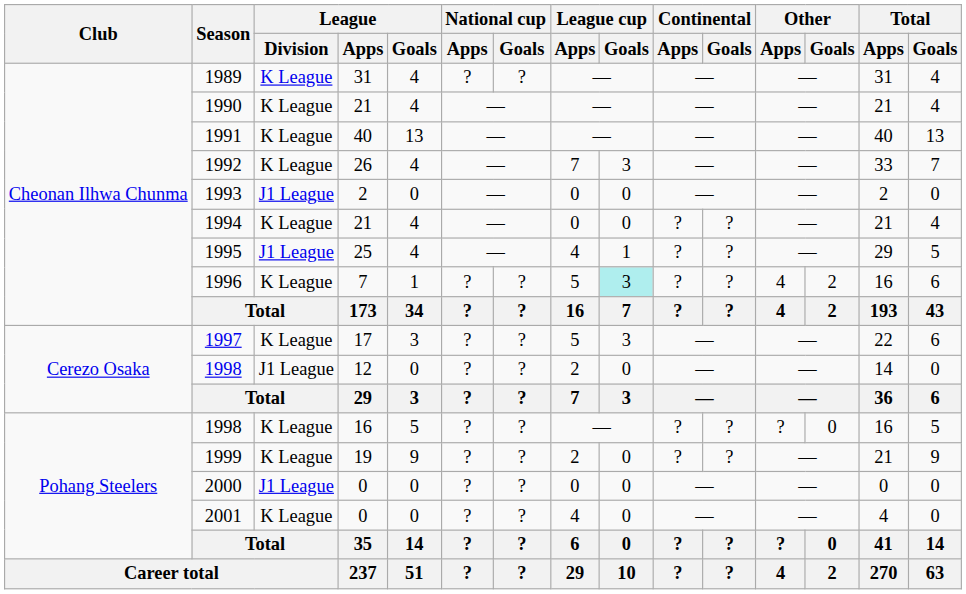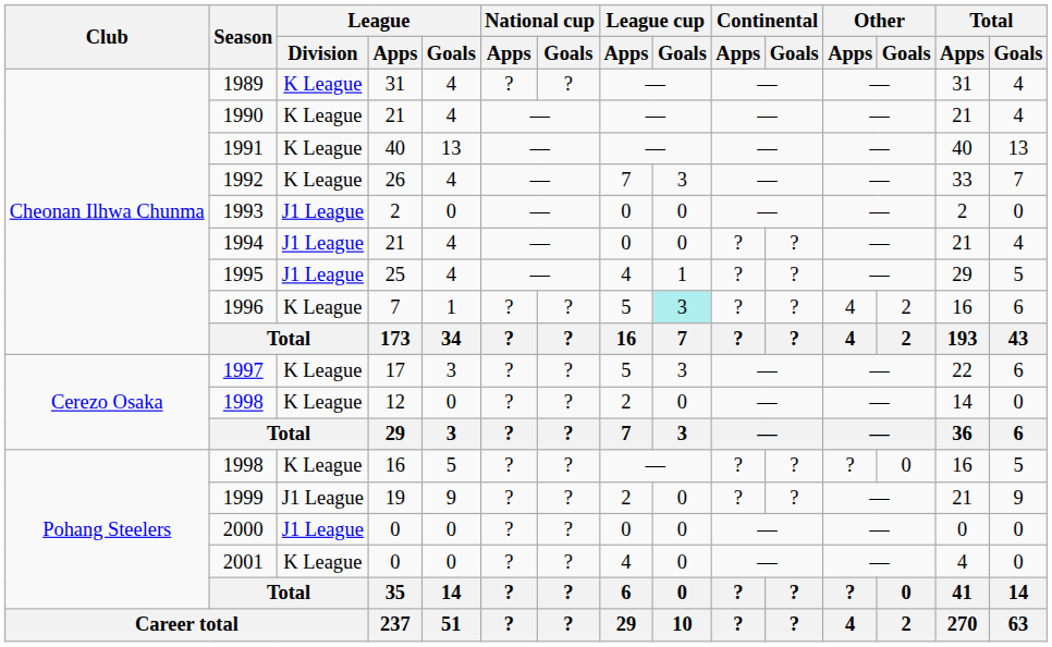 <table class="wikitable" style="text-align:center;">
 <tr>
 <th rowspan="2">Club</th>
 <th rowspan="2">Season</th>
 <th colspan="3">League</th>
 <th colspan="2">National cup</th>
 <th colspan="2">League cup</th>
 <th colspan="2">Continental</th>
 <th colspan="2">Other</th>
 <th colspan="2">Total</th>
 </tr>
 <tr>
 <th>Division</th>
 <th>Apps</th>
 <th>Goals</th>
 <th>Apps</th>
 <th>Goals</th>
 <th>Apps</th>
 <th>Goals</th>
 <th>Apps</th>
 <th>Goals</th>
 <th>Apps</th>
 <th>Goals</th>
 <th>Apps</th>
 <th>Goals</th>
 </tr>
 <tr>
 <td rowspan="9"><a href='#'>Cheonan Ilhwa Chunma</a></td>
 <td>1989</td>
 <td><a href='#'>K League</a></td>
 <td>31</td>
 <td>4</td>
 <td>?</td>
 <td>?</td>
 <td colspan="2">—</td>
 <td colspan="2">—</td>
 <td colspan="2">—</td>
 <td>31</td>
 <td>4</td>
 </tr>
 <tr>
 <td>1990</td>
 <td>K League</td>
 <td>21</td>
 <td>4</td>
 <td colspan="2">—</td>
 <td colspan="2">—</td>
 <td colspan="2">—</td>
 <td colspan="2">—</td>
 <td>21</td>
 <td>4</td>
 </tr>
 <tr>
 <td>1991</td>
 <td>K League</td>
 <td>40</td>
 <td>13</td>
 <td colspan="2">—</td>
 <td colspan="2">—</td>
 <td colspan="2">—</td>
 <td colspan="2">—</td>
 <td>40</td>
 <td>13</td>
 </tr>
 <tr>
 <td>1992</td>
 <td>K League</td>
 <td>26</td>
 <td>4</td>
 <td colspan="2">—</td>
 <td>7</td>
 <td>3</td>
 <td colspan="2">—</td>
 <td colspan="2">—</td>
 <td>33</td>
 <td>7</td>
 </tr>
 <tr>
 <td>1993</td>
 <td><a href='#'>J1 League</a></td>
 <td>2</td>
 <td>0</td>
 <td colspan="2">—</td>
 <td>0</td>
 <td>0</td>
 <td colspan="2">—</td>
 <td colspan="2">—</td>
 <td>2</td>
 <td>0</td>
 </tr>
 <tr>
 <td>1994</td>
-<td>K League</td>
+<td><a href='#'>J1 League</a></td>
 <td>21</td>
 <td>4</td>
 <td colspan="2">—</td>
 <td>0</td>
 <td>0</td>
 <td>?</td>
 <td>?</td>
 <td colspan="2">—</td>
 <td>21</td>
 <td>4</td>
 </tr>
 <tr>
 <td>1995</td>
 <td><a href='#'>J1 League</a></td>
 <td>25</td>
 <td>4</td>
 <td colspan="2">—</td>
 <td>4</td>
 <td>1</td>
 <td>?</td>
 <td>?</td>
 <td colspan="2">—</td>
 <td>29</td>
 <td>5</td>
 </tr>
 <tr>
 <td>1996</td>
 <td>K League</td>
 <td>7</td>
 <td>1</td>
 <td>?</td>
 <td>?</td>
 <td>5</td>
 <td style="background: paleturquoise;">3</td>
 <td>?</td>
 <td>?</td>
 <td>4</td>
 <td>2</td>
 <td>16</td>
 <td>6</td>
 </tr>
 <tr>
 <th colspan="2">Total</th>
 <th>173</th>
 <th>34</th>
 <th>?</th>
 <th>?</th>
 <th>16</th>
 <th>7</th>
 <th>?</th>
 <th>?</th>
 <th>4</th>
 <th>2</th>
 <th>193</th>
 <th>43</th>
 </tr>
 <tr>
 <td rowspan="3"><a href='#'>Cerezo Osaka</a></td>
 <td><a href='#'>1997</a></td>
 <td>K League</td>
 <td>17</td>
 <td>3</td>
 <td>?</td>
 <td>?</td>
 <td>5</td>
 <td>3</td>
 <td colspan="2">—</td>
 <td colspan="2">—</td>
 <td>22</td>
 <td>6</td>
 </tr>
 <tr>
 <td><a href='#'>1998</a></td>
-<td>J1 League</td>
+<td>K League</td>
 <td>12</td>
 <td>0</td>
 <td>?</td>
 <td>?</td>
 <td>2</td>
 <td>0</td>
 <td colspan="2">—</td>
 <td colspan="2">—</td>
 <td>14</td>
 <td>0</td>
 </tr>
 <tr>
 <th colspan="2">Total</th>
 <th>29</th>
 <th>3</th>
 <th>?</th>
 <th>?</th>
 <th>7</th>
 <th>3</th>
 <th colspan="2">—</th>
 <th colspan="2">—</th>
 <th>36</th>
 <th>6</th>
 </tr>
 <tr>
 <td rowspan="5"><a href='#'>Pohang Steelers</a></td>
 <td>1998</td>
 <td>K League</td>
 <td>16</td>
 <td>5</td>
 <td>?</td>
 <td>?</td>
 <td colspan="2">—</td>
 <td>?</td>
 <td>?</td>
 <td>?</td>
 <td>0</td>
 <td>16</td>
 <td>5</td>
 </tr>
 <tr>
 <td>1999</td>
-<td>K League</td>
+<td>J1 League</td>
 <td>19</td>
 <td>9</td>
 <td>?</td>
 <td>?</td>
 <td>2</td>
 <td>0</td>
 <td>?</td>
 <td>?</td>
 <td colspan="2">—</td>
 <td>21</td>
 <td>9</td>
 </tr>
 <tr>
 <td>2000</td>
 <td><a href='#'>J1 League</a></td>
 <td>0</td>
 <td>0</td>
 <td>?</td>
 <td>?</td>
 <td>0</td>
 <td>0</td>
 <td colspan="2">—</td>
 <td colspan="2">—</td>
 <td>0</td>
 <td>0</td>
 </tr>
 <tr>
 <td>2001</td>
 <td>K League</td>
 <td>0</td>
 <td>0</td>
 <td>?</td>
 <td>?</td>
 <td>4</td>
 <td>0</td>
 <td colspan="2">—</td>
 <td colspan="2">—</td>
 <td>4</td>
 <td>0</td>
 </tr>
 <tr>
 <th colspan="2">Total</th>
 <th>35</th>
 <th>14</th>
 <th>?</th>
 <th>?</th>
 <th>6</th>
 <th>0</th>
 <th>?</th>
 <th>?</th>
 <th>?</th>
 <th>0</th>
 <th>41</th>
 <th>14</th>
 </tr>
 <tr>
 <th colspan=3>Career total</th>
 <th>237</th>
 <th>51</th>
 <th>?</th>
 <th>?</th>
 <th>29</th>
 <th>10</th>
 <th>?</th>
 <th>?</th>
 <th>4</th>
 <th>2</th>
 <th>270</th>
 <th>63</th>
 </tr>
 </table>
